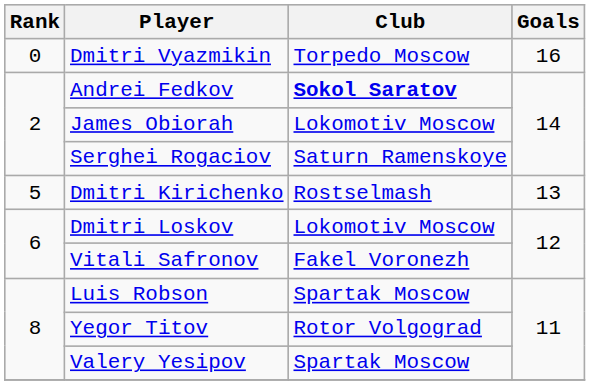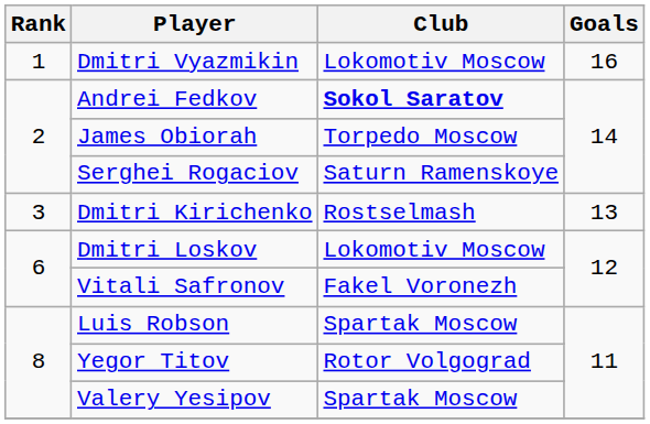 <table class="wikitable" style="text-align: center;">
 <tr>
 <th>Rank</th>
 <th>Player</th>
 <th>Club</th>
 <th>Goals</th>
 </tr>
 <tr>
-<td>0</td>
+<td>1</td>
 <td style="text-align: left;"> <a href='#'>Dmitri Vyazmikin</a></td>
-<td style="text-align: left;"><a href='#'>Torpedo Moscow</a></td>
+<td style="text-align: left;"><a href='#'>Lokomotiv Moscow</a></td>
 <td>16</td>
 </tr>
 <tr>
 <td rowspan="3">2</td>
 <td style="text-align: left;"> <a href='#'>Andrei Fedkov</a></td>
 <td style="text-align: left;"><strong><a href='#'>Sokol Saratov</a></strong></td>
 <td rowspan="3">14</td>
 </tr>
 <tr>
 <td style="text-align: left;"> <a href='#'>James Obiorah</a></td>
-<td style="text-align: left;"><a href='#'>Lokomotiv Moscow</a></td>
+<td style="text-align: left;"><a href='#'>Torpedo Moscow</a></td>
 </tr>
 <tr>
 <td style="text-align: left;"> <a href='#'>Serghei Rogaciov</a></td>
 <td style="text-align: left;"><a href='#'>Saturn Ramenskoye</a></td>
 </tr>
 <tr>
-<td>5</td>
+<td>3</td>
 <td style="text-align: left;"> <a href='#'>Dmitri Kirichenko</a></td>
 <td style="text-align: left;"><a href='#'>Rostselmash</a></td>
 <td>13</td>
 </tr>
 <tr>
 <td rowspan="2">6</td>
 <td style="text-align: left;"> <a href='#'>Dmitri Loskov</a></td>
 <td style="text-align: left;"><a href='#'>Lokomotiv Moscow</a></td>
 <td rowspan="2">12</td>
 </tr>
 <tr>
 <td style="text-align: left;"> <a href='#'>Vitali Safronov</a></td>
 <td style="text-align: left;"><a href='#'>Fakel Voronezh</a></td>
 </tr>
 <tr>
 <td rowspan="3">8</td>
 <td style="text-align: left;"> <a href='#'>Luis Robson</a></td>
 <td style="text-align: left;"><a href='#'>Spartak Moscow</a></td>
 <td rowspan="3">11</td>
 </tr>
 <tr>
 <td style="text-align: left;"> <a href='#'>Yegor Titov</a></td>
 <td style="text-align: left;"><a href='#'>Rotor Volgograd</a></td>
 </tr>
 <tr>
 <td style="text-align: left;"> <a href='#'>Valery Yesipov</a></td>
 <td style="text-align: left;"><a href='#'>Spartak Moscow</a></td>
 </tr>
 <tr>
 </tr>
 </table>
